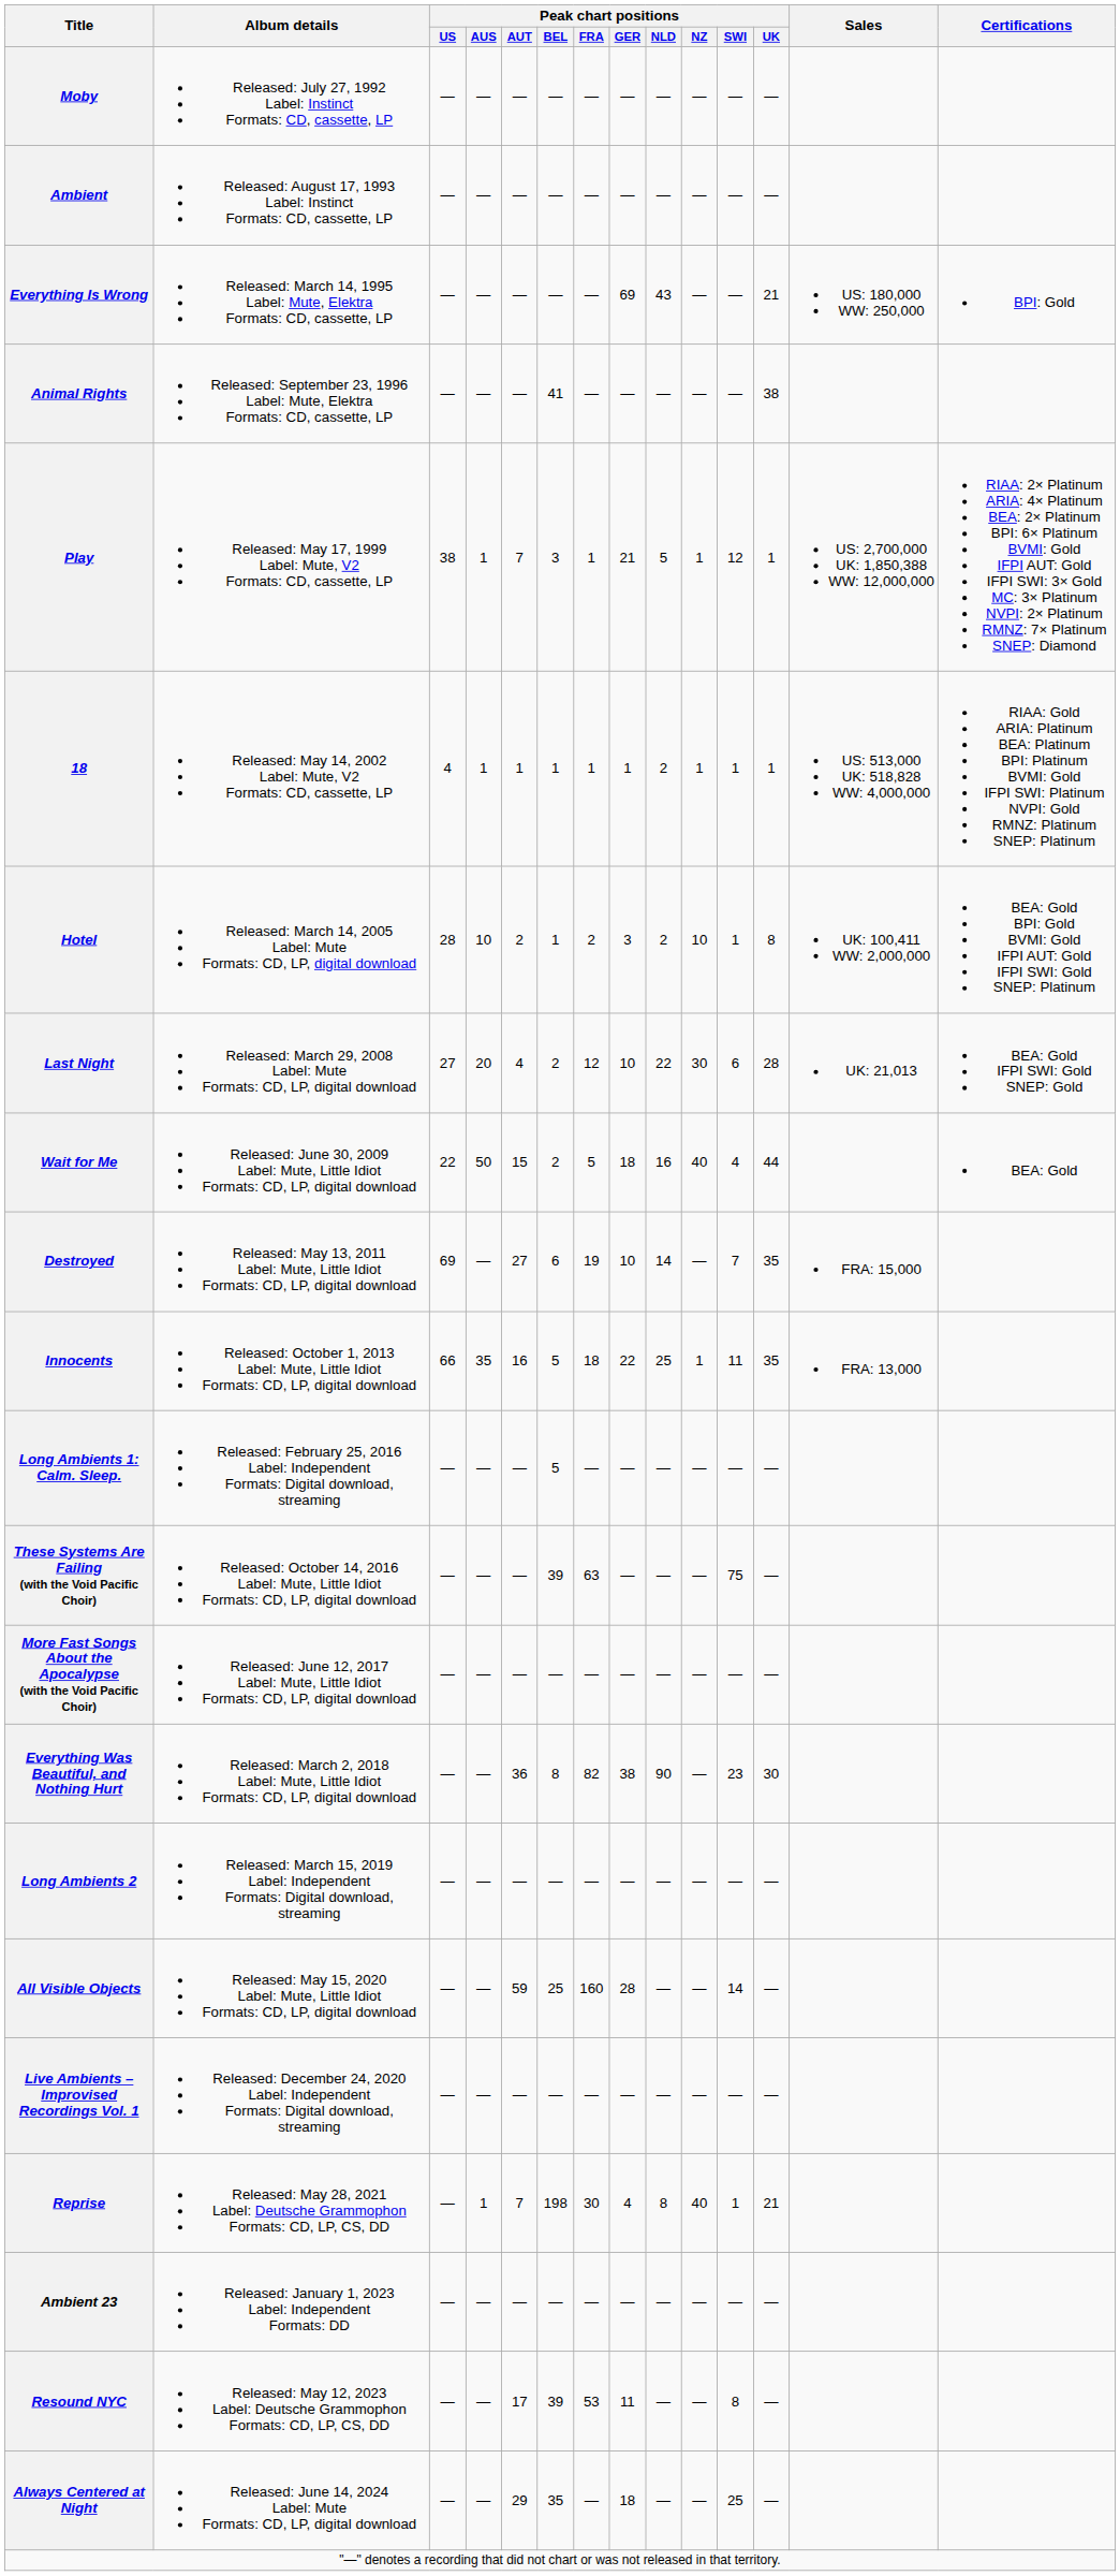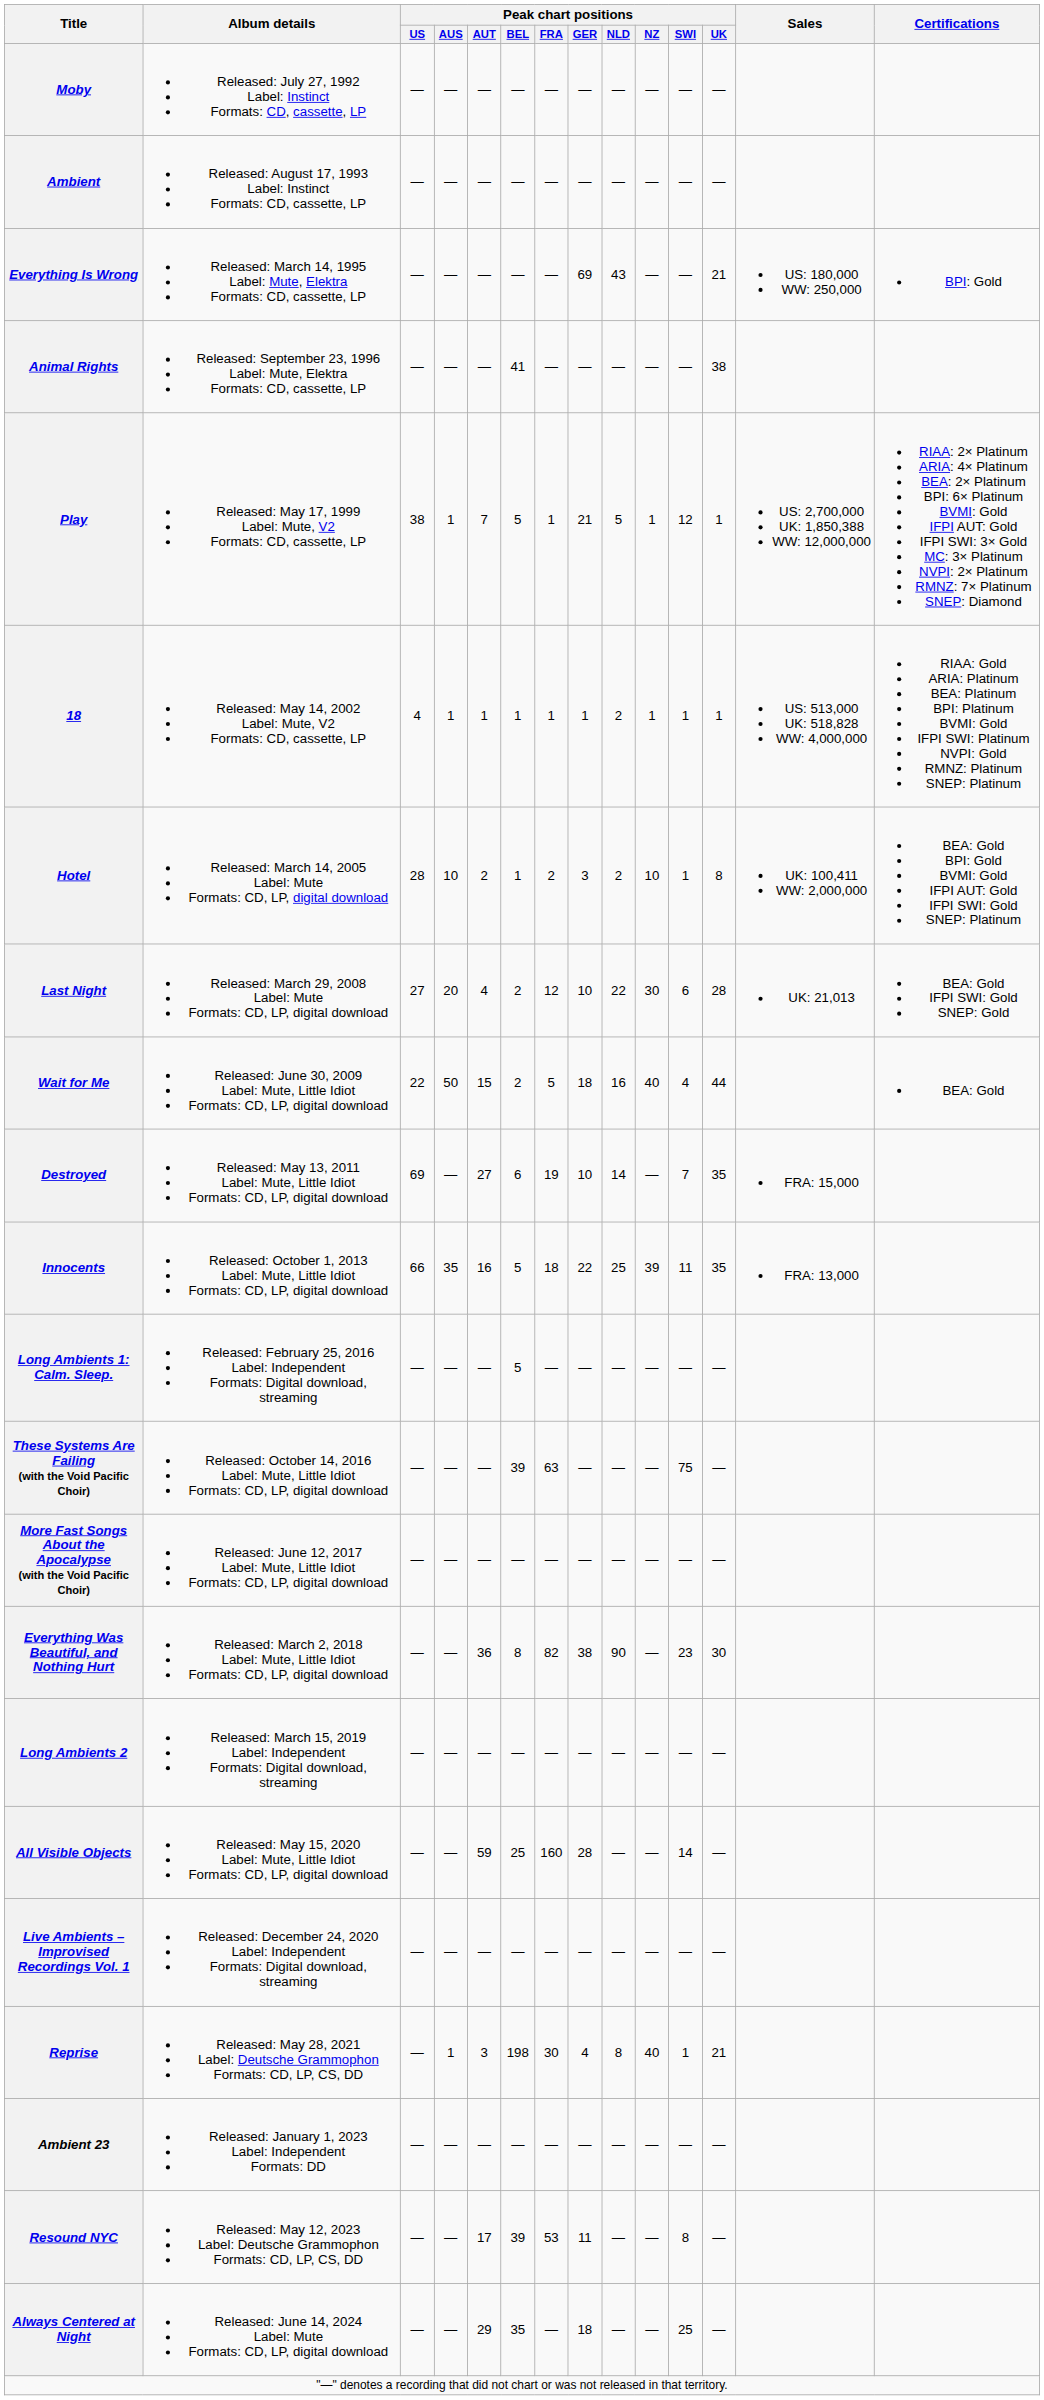 <table class="wikitable plainrowheaders" style="text-align:center;">
 <tr>
 <th scope="col" rowspan="2" style="width:10em;">Title</th>
 <th scope="col" rowspan="2" style="width:19em;">Album details</th>
 <th scope="col" colspan="10">Peak chart positions</th>
 <th scope="col" rowspan="2" style="width:10em;">Sales</th>
 <th scope="col" rowspan="2" style="width:12em;"><a href='#'>Certifications</a></th>
 </tr>
 <tr>
 <th scope="col" style="width:2.5em;font-size:85%;"><a href='#'>US</a><br></th>
 <th scope="col" style="width:2.5em;font-size:85%;"><a href='#'>AUS</a><br></th>
 <th scope="col" style="width:2.5em;font-size:85%;"><a href='#'>AUT</a><br></th>
 <th scope="col" style="width:2.5em;font-size:85%;"><a href='#'>BEL</a><br></th>
 <th scope="col" style="width:2.5em;font-size:85%;"><a href='#'>FRA</a><br></th>
 <th scope="col" style="width:2.5em;font-size:85%;"><a href='#'>GER</a><br></th>
 <th scope="col" style="width:2.5em;font-size:85%;"><a href='#'>NLD</a><br></th>
 <th scope="col" style="width:2.5em;font-size:85%;"><a href='#'>NZ</a><br></th>
 <th scope="col" style="width:2.5em;font-size:85%;"><a href='#'>SWI</a><br></th>
 <th scope="col" style="width:2.5em;font-size:85%;"><a href='#'>UK</a><br></th>
 </tr>
 <tr>
 <th scope="row"><em><a href='#'>Moby</a></em></th>
 <td><br><ul><li>Released: July 27, 1992</li><li>Label: <a href='#'>Instinct</a></li><li>Formats: <a href='#'>CD</a>, <a href='#'>cassette</a>, <a href='#'>LP</a></li></ul></td>
 <td>—</td>
 <td>—</td>
 <td>—</td>
 <td>—</td>
 <td>—</td>
 <td>—</td>
 <td>—</td>
 <td>—</td>
 <td>—</td>
 <td>—</td>
 <td></td>
 <td></td>
 </tr>
 <tr>
 <th scope="row"><em><a href='#'>Ambient</a></em></th>
 <td><br><ul><li>Released: August 17, 1993</li><li>Label: Instinct</li><li>Formats: CD, cassette, LP</li></ul></td>
 <td>—</td>
 <td>—</td>
 <td>—</td>
 <td>—</td>
 <td>—</td>
 <td>—</td>
 <td>—</td>
 <td>—</td>
 <td>—</td>
 <td>—</td>
 <td></td>
 <td></td>
 </tr>
 <tr>
 <th scope="row"><em><a href='#'>Everything Is Wrong</a></em></th>
 <td><br><ul><li>Released: March 14, 1995</li><li>Label: <a href='#'>Mute</a>, <a href='#'>Elektra</a></li><li>Formats: CD, cassette, LP</li></ul></td>
 <td>—</td>
 <td>—</td>
 <td>—</td>
 <td>—</td>
 <td>—</td>
 <td>69</td>
 <td>43</td>
 <td>—</td>
 <td>—</td>
 <td>21</td>
 <td><br><ul><li>US: 180,000</li><li>WW: 250,000</li></ul></td>
 <td><br><ul><li><a href='#'>BPI</a>: Gold</li></ul></td>
 </tr>
 <tr>
 <th scope="row"><em><a href='#'>Animal Rights</a></em></th>
 <td><br><ul><li>Released: September 23, 1996</li><li>Label: Mute, Elektra</li><li>Formats: CD, cassette, LP</li></ul></td>
 <td>—</td>
 <td>—</td>
 <td>—</td>
 <td>41</td>
 <td>—</td>
 <td>—</td>
 <td>—</td>
 <td>—</td>
 <td>—</td>
 <td>38</td>
 <td></td>
 <td></td>
 </tr>
 <tr>
 <th scope="row"><em><a href='#'>Play</a></em></th>
 <td><br><ul><li>Released: May 17, 1999</li><li>Label: Mute, <a href='#'>V2</a></li><li>Formats: CD, cassette, LP</li></ul></td>
 <td>38</td>
 <td>1</td>
 <td>7</td>
-<td>3</td>
+<td>5</td>
 <td>1</td>
 <td>21</td>
 <td>5</td>
 <td>1</td>
 <td>12</td>
 <td>1</td>
 <td><br><ul><li>US: 2,700,000</li><li>UK: 1,850,388</li><li>WW: 12,000,000</li></ul></td>
 <td><br><ul><li><a href='#'>RIAA</a>: 2× Platinum</li><li><a href='#'>ARIA</a>: 4× Platinum</li><li><a href='#'>BEA</a>: 2× Platinum</li><li>BPI: 6× Platinum</li><li><a href='#'>BVMI</a>: Gold</li><li><a href='#'>IFPI</a> AUT: Gold</li><li>IFPI SWI: 3× Gold</li><li><a href='#'>MC</a>: 3× Platinum</li><li><a href='#'>NVPI</a>: 2× Platinum</li><li><a href='#'>RMNZ</a>: 7× Platinum</li><li><a href='#'>SNEP</a>: Diamond</li></ul></td>
 </tr>
 <tr>
 <th scope="row"><em><a href='#'>18</a></em></th>
 <td><br><ul><li>Released: May 14, 2002</li><li>Label: Mute, V2</li><li>Formats: CD, cassette, LP</li></ul></td>
 <td>4</td>
 <td>1</td>
 <td>1</td>
 <td>1</td>
 <td>1</td>
 <td>1</td>
 <td>2</td>
 <td>1</td>
 <td>1</td>
 <td>1</td>
 <td><br><ul><li>US: 513,000</li><li>UK: 518,828</li><li>WW: 4,000,000</li></ul></td>
 <td><br><ul><li>RIAA: Gold</li><li>ARIA: Platinum</li><li>BEA: Platinum</li><li>BPI: Platinum</li><li>BVMI: Gold</li><li>IFPI SWI: Platinum</li><li>NVPI: Gold</li><li>RMNZ: Platinum</li><li>SNEP: Platinum</li></ul></td>
 </tr>
 <tr>
 <th scope="row"><em><a href='#'>Hotel</a></em></th>
 <td><br><ul><li>Released: March 14, 2005</li><li>Label: Mute</li><li>Formats: CD, LP, <a href='#'>digital download</a></li></ul></td>
 <td>28</td>
 <td>10</td>
 <td>2</td>
 <td>1</td>
 <td>2</td>
 <td>3</td>
 <td>2</td>
 <td>10</td>
 <td>1</td>
 <td>8</td>
 <td><br><ul><li>UK: 100,411</li><li>WW: 2,000,000</li></ul></td>
 <td><br><ul><li>BEA: Gold</li><li>BPI: Gold</li><li>BVMI: Gold</li><li>IFPI AUT: Gold</li><li>IFPI SWI: Gold</li><li>SNEP: Platinum</li></ul></td>
 </tr>
 <tr>
 <th scope="row"><em><a href='#'>Last Night</a></em></th>
 <td><br><ul><li>Released: March 29, 2008</li><li>Label: Mute</li><li>Formats: CD, LP, digital download</li></ul></td>
 <td>27</td>
 <td>20</td>
 <td>4</td>
 <td>2</td>
 <td>12</td>
 <td>10</td>
 <td>22</td>
 <td>30</td>
 <td>6</td>
 <td>28</td>
 <td><br><ul><li>UK: 21,013</li></ul></td>
 <td><br><ul><li>BEA: Gold</li><li>IFPI SWI: Gold</li><li>SNEP: Gold</li></ul></td>
 </tr>
 <tr>
 <th scope="row"><em><a href='#'>Wait for Me</a></em></th>
 <td><br><ul><li>Released: June 30, 2009</li><li>Label: Mute, Little Idiot</li><li>Formats: CD, LP, digital download</li></ul></td>
 <td>22</td>
 <td>50</td>
 <td>15</td>
 <td>2</td>
 <td>5</td>
 <td>18</td>
 <td>16</td>
 <td>40</td>
 <td>4</td>
 <td>44</td>
 <td></td>
 <td><br><ul><li>BEA: Gold</li></ul></td>
 </tr>
 <tr>
 <th scope="row"><em><a href='#'>Destroyed</a></em></th>
 <td><br><ul><li>Released: May 13, 2011</li><li>Label: Mute, Little Idiot</li><li>Formats: CD, LP, digital download</li></ul></td>
 <td>69</td>
 <td>—</td>
 <td>27</td>
 <td>6</td>
 <td>19</td>
 <td>10</td>
 <td>14</td>
 <td>—</td>
 <td>7</td>
 <td>35</td>
 <td><br><ul><li>FRA: 15,000</li></ul></td>
 <td></td>
 </tr>
 <tr>
 <th scope="row"><em><a href='#'>Innocents</a></em></th>
 <td><br><ul><li>Released: October 1, 2013</li><li>Label: Mute, Little Idiot</li><li>Formats: CD, LP, digital download</li></ul></td>
 <td>66</td>
 <td>35</td>
 <td>16</td>
 <td>5</td>
 <td>18</td>
 <td>22</td>
 <td>25</td>
-<td>1</td>
+<td>39</td>
 <td>11</td>
 <td>35</td>
 <td><br><ul><li>FRA: 13,000</li></ul></td>
 <td></td>
 </tr>
 <tr>
 <th scope="row"><em><a href='#'>Long Ambients 1: Calm. Sleep.</a></em></th>
 <td><br><ul><li>Released: February 25, 2016</li><li>Label: Independent</li><li>Formats: Digital download, streaming</li></ul></td>
 <td>—</td>
 <td>—</td>
 <td>—</td>
 <td>5</td>
 <td>—</td>
 <td>—</td>
 <td>—</td>
 <td>—</td>
 <td>—</td>
 <td>—</td>
 <td></td>
 <td></td>
 </tr>
 <tr>
 <th scope="row"><em><a href='#'>These Systems Are Failing</a></em><br><small>(with the Void Pacific Choir)</small></th>
 <td><br><ul><li>Released: October 14, 2016</li><li>Label: Mute, Little Idiot</li><li>Formats: CD, LP, digital download</li></ul></td>
 <td>—</td>
 <td>—</td>
 <td>—</td>
 <td>39</td>
 <td>63</td>
 <td>—</td>
 <td>—</td>
 <td>—</td>
 <td>75</td>
 <td>—</td>
 <td></td>
 <td></td>
 </tr>
 <tr>
 <th scope="row"><em><a href='#'>More Fast Songs About the Apocalypse</a></em><br><small>(with the Void Pacific Choir)</small></th>
 <td><br><ul><li>Released: June 12, 2017</li><li>Label: Mute, Little Idiot</li><li>Formats: CD, LP, digital download</li></ul></td>
 <td>—</td>
 <td>—</td>
 <td>—</td>
 <td>—</td>
 <td>—</td>
 <td>—</td>
 <td>—</td>
 <td>—</td>
 <td>—</td>
 <td>—</td>
 <td></td>
 <td></td>
 </tr>
 <tr>
 <th scope="row"><em><a href='#'>Everything Was Beautiful, and Nothing Hurt</a></em></th>
 <td><br><ul><li>Released: March 2, 2018</li><li>Label: Mute, Little Idiot</li><li>Formats: CD, LP, digital download</li></ul></td>
 <td>—</td>
 <td>—</td>
 <td>36</td>
 <td>8</td>
 <td>82</td>
 <td>38</td>
 <td>90</td>
 <td>—</td>
 <td>23</td>
 <td>30</td>
 <td></td>
 <td></td>
 </tr>
 <tr>
 <th scope="row"><em><a href='#'>Long Ambients 2</a></em></th>
 <td><br><ul><li>Released: March 15, 2019</li><li>Label: Independent</li><li>Formats: Digital download, streaming</li></ul></td>
 <td>—</td>
 <td>—</td>
 <td>—</td>
 <td>—</td>
 <td>—</td>
 <td>—</td>
 <td>—</td>
 <td>—</td>
 <td>—</td>
 <td>—</td>
 <td></td>
 <td></td>
 </tr>
 <tr>
 <th scope="row"><em><a href='#'>All Visible Objects</a></em></th>
 <td><br><ul><li>Released: May 15, 2020</li><li>Label: Mute, Little Idiot</li><li>Formats: CD, LP, digital download</li></ul></td>
 <td>—</td>
 <td>—</td>
 <td>59</td>
 <td>25</td>
 <td>160</td>
 <td>28</td>
 <td>—</td>
 <td>—</td>
 <td>14</td>
 <td>—</td>
 <td></td>
 <td></td>
 </tr>
 <tr>
 <th scope="row"><em><a href='#'>Live Ambients – Improvised Recordings Vol. 1</a></em></th>
 <td><br><ul><li>Released: December 24, 2020</li><li>Label: Independent</li><li>Formats: Digital download, streaming</li></ul></td>
 <td>—</td>
 <td>—</td>
 <td>—</td>
 <td>—</td>
 <td>—</td>
 <td>—</td>
 <td>—</td>
 <td>—</td>
 <td>—</td>
 <td>—</td>
 <td></td>
 <td></td>
 </tr>
 <tr>
 <th scope="row"><em><a href='#'>Reprise</a></em></th>
 <td><br><ul><li>Released: May 28, 2021</li><li>Label: <a href='#'>Deutsche Grammophon</a></li><li>Formats: CD, LP, CS, DD</li></ul></td>
 <td>—</td>
 <td>1</td>
-<td>7</td>
+<td>3</td>
 <td>198</td>
 <td>30</td>
 <td>4</td>
 <td>8</td>
 <td>40</td>
 <td>1</td>
 <td>21</td>
 <td></td>
 <td></td>
 </tr>
 <tr>
 <th scope="row"><em>Ambient 23</em></th>
 <td><br><ul><li>Released: January 1, 2023</li><li>Label: Independent</li><li>Formats: DD</li></ul></td>
 <td>—</td>
 <td>—</td>
 <td>—</td>
 <td>—</td>
 <td>—</td>
 <td>—</td>
 <td>—</td>
 <td>—</td>
 <td>—</td>
 <td>—</td>
 <td></td>
 <td></td>
 </tr>
 <tr>
 <th scope="row"><em><a href='#'>Resound NYC</a></em></th>
 <td><br><ul><li>Released: May 12, 2023</li><li>Label: Deutsche Grammophon</li><li>Formats: CD, LP, CS, DD</li></ul></td>
 <td>—</td>
 <td>—</td>
 <td>17</td>
 <td>39</td>
 <td>53</td>
 <td>11</td>
 <td>—</td>
 <td>—</td>
 <td>8</td>
 <td>—</td>
 <td></td>
 <td></td>
 </tr>
 <tr>
 <th scope="row"><em><a href='#'>Always Centered at Night</a></em></th>
 <td><br><ul><li>Released: June 14, 2024</li><li>Label: Mute</li><li>Formats: CD, LP, digital download</li></ul></td>
 <td>—</td>
 <td>—</td>
 <td>29</td>
 <td>35</td>
 <td>—</td>
 <td>18</td>
 <td>—</td>
 <td>—</td>
 <td>25</td>
 <td>—</td>
 <td></td>
 <td></td>
 </tr>
 <tr>
 <td colspan="15" style="font-size:90%">"—" denotes a recording that did not chart or was not released in that territory.</td>
 </tr>
 </table>
